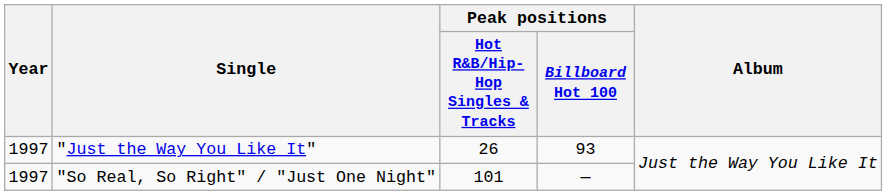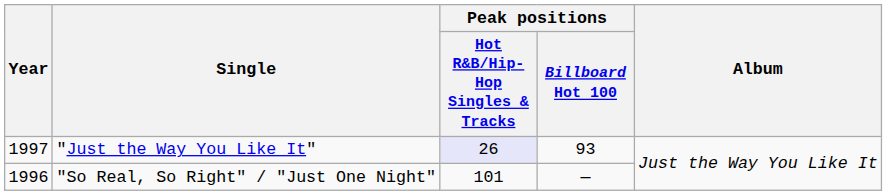 <table class="wikitable">
 <tr>
 <th rowspan="2">Year</th>
 <th rowspan="2">Single</th>
 <th colspan="2">Peak positions</th>
 <th rowspan="2">Album</th>
 </tr>
 <tr>
 <th style="width:6em;font-size:90%;line-height:1.3"><a href='#'>Hot R&B/Hip-Hop Singles & Tracks</a></th>
 <th style="width:6em;font-size:90%;line-height:1.3"><a href='#'><em>Billboard</em> Hot 100</a></th>
 </tr>
 <tr>
 <td>1997</td>
 <td>"<a href='#'>Just the Way You Like It</a>"</td>
-<td align="center">26</td>
+<td align="center" style="background: lavender;">26</td>
 <td align="center">93</td>
 <td rowspan="2"><em>Just the Way You Like It</em></td>
 </tr>
 <tr>
-<td>1997</td>
+<td>1996</td>
 <td>"So Real, So Right" / "Just One Night"</td>
 <td align="center">101</td>
 <td align="center">—</td>
 </tr>
 </table>
